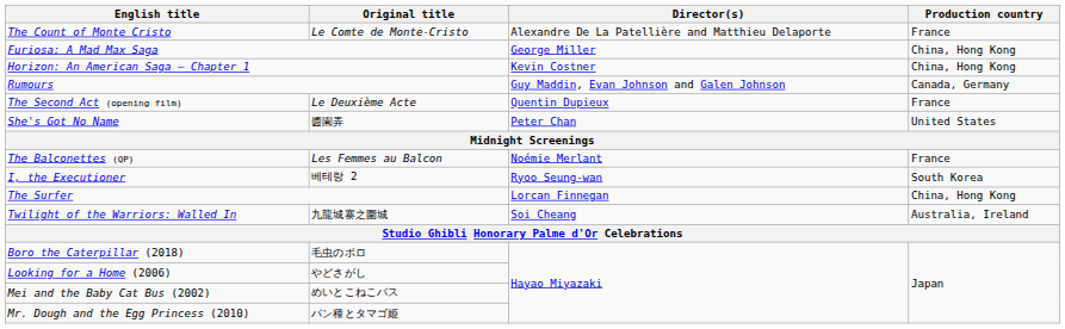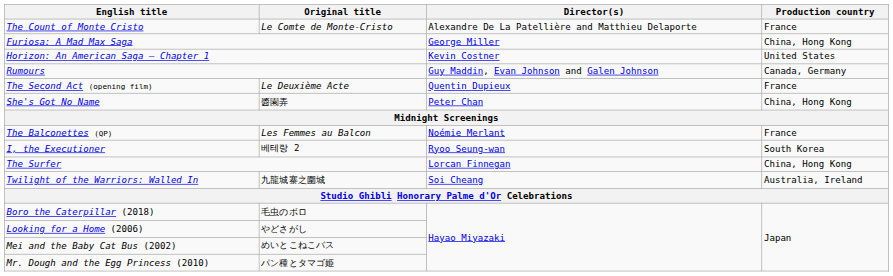 <table class="wikitable" style="width:100%; margin-bottom:4px">
 <tr>
 <th>English title</th>
 <th>Original title</th>
 <th>Director(s)</th>
 <th>Production country</th>
 </tr>
 <tr>
 <td><em><a href='#'>The Count of Monte Cristo</a></em></td>
 <td><em>Le Comte de Monte-Cristo</em></td>
 <td>Alexandre De La Patellière and Matthieu Delaporte</td>
 <td>France</td>
 </tr>
 <tr>
 <td colspan="2"><em><a href='#'>Furiosa: A Mad Max Saga</a></em></td>
 <td><a href='#'>George Miller</a></td>
 <td>China, Hong Kong</td>
 </tr>
 <tr>
 <td colspan="2"><em><a href='#'>Horizon: An American Saga – Chapter 1</a></em></td>
 <td><a href='#'>Kevin Costner</a></td>
-<td>China, Hong Kong</td>
+<td>United States</td>
 </tr>
 <tr>
 <td colspan="2"><em><a href='#'>Rumours</a></em></td>
 <td><a href='#'>Guy Maddin</a>, <a href='#'>Evan Johnson</a> and <a href='#'>Galen Johnson</a></td>
 <td>Canada, Germany</td>
 </tr>
 <tr>
 <td><em><a href='#'>The Second Act</a></em> <small>(opening film)</small></td>
 <td><em>Le Deuxième Acte</em></td>
 <td><a href='#'>Quentin Dupieux</a></td>
 <td>France</td>
 </tr>
 <tr>
 <td><em><a href='#'>She's Got No Name</a></em></td>
 <td>醬園弄</td>
 <td><a href='#'>Peter Chan</a></td>
-<td>United States</td>
+<td>China, Hong Kong</td>
 </tr>
 <tr>
 <th colspan="4">Midnight Screenings</th>
 </tr>
 <tr>
 <td><em><a href='#'>The Balconettes</a></em> <small>(QP)</small></td>
 <td><em>Les Femmes au Balcon</em></td>
 <td><a href='#'>Noémie Merlant</a></td>
 <td>France</td>
 </tr>
 <tr>
 <td><em><a href='#'>I, the Executioner</a></em></td>
 <td>베테랑 2</td>
 <td><a href='#'>Ryoo Seung-wan</a></td>
 <td>South Korea</td>
 </tr>
 <tr>
 <td colspan="2"><em><a href='#'>The Surfer</a></em></td>
 <td><a href='#'>Lorcan Finnegan</a></td>
 <td>China, Hong Kong</td>
 </tr>
 <tr>
 <td><em><a href='#'>Twilight of the Warriors: Walled In</a></em></td>
 <td>九龍城寨之圍城</td>
 <td><a href='#'>Soi Cheang</a></td>
 <td>Australia, Ireland</td>
 </tr>
 <tr>
 <th colspan="4"><a href='#'>Studio Ghibli</a> <a href='#'>Honorary Palme d'Or</a> Celebrations</th>
 </tr>
 <tr>
 <td><em><a href='#'>Boro the Caterpillar</a></em> (2018)</td>
 <td>毛虫のボロ</td>
 <td rowspan="4"><a href='#'>Hayao Miyazaki</a></td>
 <td rowspan="4">Japan</td>
 </tr>
 <tr>
 <td><em><a href='#'>Looking for a Home</a></em> (2006)</td>
 <td>やどさがし</td>
 </tr>
 <tr>
 <td><em>Mei and the Baby Cat Bus</em> (2002)</td>
 <td>めいとこねこバス</td>
 </tr>
 <tr>
 <td><em>Mr. Dough and the Egg Princess</em> (2010)</td>
 <td>パン種とタマゴ姫</td>
 </tr>
 </table>
